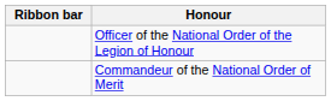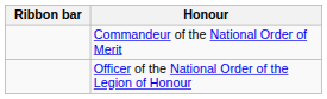 <table class="wikitable"  style="width: 45%">
 <tr>
 <th style="width:100px;">Ribbon bar</th>
 <th>Honour</th>
 </tr>
 <tr>
 <td></td>
-<td><a href='#'>Officer</a> of the <a href='#'>National Order of the Legion of Honour</a></td>
+<td><a href='#'>Commandeur</a> of the <a href='#'>National Order of Merit</a></td>
 </tr>
 <tr>
 <td></td>
-<td><a href='#'>Commandeur</a> of the <a href='#'>National Order of Merit</a></td>
+<td><a href='#'>Officer</a> of the <a href='#'>National Order of the Legion of Honour</a></td>
 </tr>
 </table>
